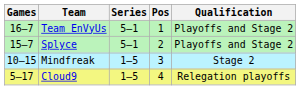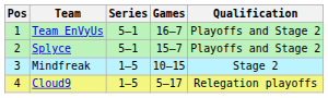 <table class="wikitable" style="text-align:middle">
 <tr>
-<th>Games</th>
+<th>Pos</th>
 <th>Team</th>
 <th>Series</th>
-<th>Pos</th>
+<th>Games</th>
 <th>Qualification</th>
 </tr>
 <tr>
-<td style="text-align:center; background:#BBF3BB;">16–7</td>
+<td style="text-align:center; background:#BBF3BB;">1</td>
 <td style="text-align:left; background:#BBF3BB;"><a href='#'>Team EnVyUs</a></td>
 <td style="text-align:center; background:#BBF3BB;">5–1</td>
-<td style="text-align:center; background:#BBF3BB;">1</td>
+<td style="text-align:center; background:#BBF3BB;">16–7</td>
 <td style="text-align:center; background:#BBF3BB;">Playoffs and Stage 2</td>
 </tr>
 <tr>
-<td style="text-align:center; background:#BBF3BB;">15–7</td>
+<td style="text-align:center; background:#BBF3BB;">2</td>
 <td style="text-align:left; background:#BBF3BB;"><a href='#'>Splyce</a></td>
 <td style="text-align:center; background:#BBF3BB;">5–1</td>
-<td style="text-align:center; background:#BBF3BB;">2</td>
+<td style="text-align:center; background:#BBF3BB;">15–7</td>
 <td style="text-align:center; background:#BBF3BB;">Playoffs and Stage 2</td>
 </tr>
 <tr>
-<td style="text-align:center; background:#BBF3FF;">10–15</td>
+<td style="text-align:center; background:#BBF3FF;">3</td>
 <td style="text-align:left; background:#BBF3FF;">Mindfreak</td>
 <td style="text-align:center; background:#BBF3FF;">1–5</td>
-<td style="text-align:center; background:#BBF3FF;">3</td>
+<td style="text-align:center; background:#BBF3FF;">10–15</td>
 <td style="text-align:center; background:#BBF3FF;">Stage 2</td>
 </tr>
 <tr>
-<td style="text-align:center; background:#F3F781;">5–17</td>
+<td style="text-align:center; background:#F3F781;">4</td>
 <td style="text-align:left; background:#F3F781;"><a href='#'>Cloud9</a></td>
 <td style="text-align:center; background:#F3F781;">1–5</td>
-<td style="text-align:center; background:#F3F781;">4</td>
+<td style="text-align:center; background:#F3F781;">5–17</td>
 <td style="text-align:center; background:#F3F781;">Relegation playoffs</td>
 </tr>
 </table>
